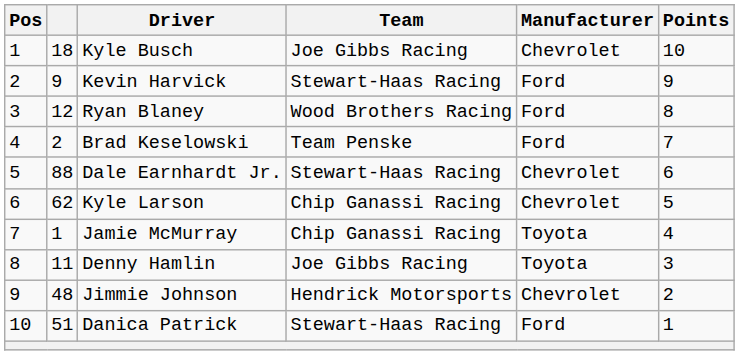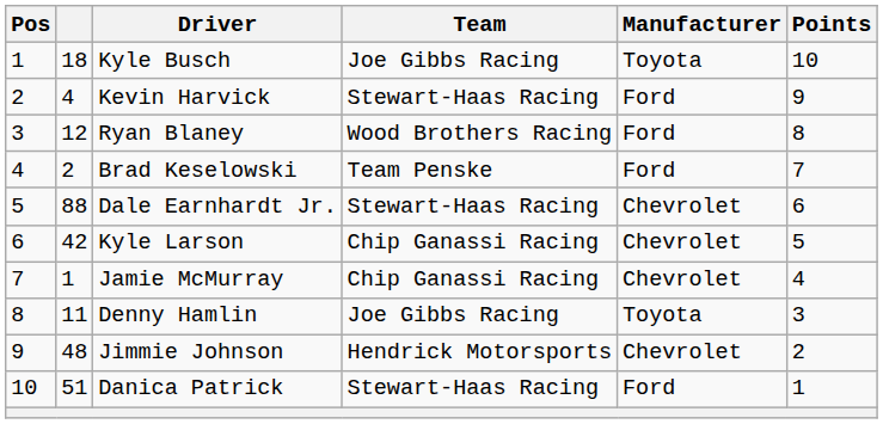 <table class="wikitable" style="font-size:98%">
 <tr>
 <th>Pos</th>
 <th></th>
 <th>Driver</th>
 <th>Team</th>
 <th>Manufacturer</th>
 <th>Points</th>
 </tr>
 <tr>
 <td>1</td>
 <td>18</td>
 <td>Kyle Busch</td>
 <td>Joe Gibbs Racing</td>
-<td>Chevrolet</td>
+<td>Toyota</td>
 <td>10</td>
 </tr>
 <tr>
 <td>2</td>
-<td>9</td>
+<td>4</td>
 <td>Kevin Harvick</td>
 <td>Stewart-Haas Racing</td>
 <td>Ford</td>
 <td>9</td>
 </tr>
 <tr>
 <td>3</td>
 <td>12</td>
 <td>Ryan Blaney</td>
 <td>Wood Brothers Racing</td>
 <td>Ford</td>
 <td>8</td>
 </tr>
 <tr>
 <td>4</td>
 <td>2</td>
 <td>Brad Keselowski</td>
 <td>Team Penske</td>
 <td>Ford</td>
 <td>7</td>
 </tr>
 <tr>
 <td>5</td>
 <td>88</td>
 <td>Dale Earnhardt Jr.</td>
 <td>Stewart-Haas Racing</td>
 <td>Chevrolet</td>
 <td>6</td>
 </tr>
 <tr>
 <td>6</td>
-<td>62</td>
+<td>42</td>
 <td>Kyle Larson</td>
 <td>Chip Ganassi Racing</td>
 <td>Chevrolet</td>
 <td>5</td>
 </tr>
 <tr>
 <td>7</td>
 <td>1</td>
 <td>Jamie McMurray</td>
 <td>Chip Ganassi Racing</td>
-<td>Toyota</td>
+<td>Chevrolet</td>
 <td>4</td>
 </tr>
 <tr>
 <td>8</td>
 <td>11</td>
 <td>Denny Hamlin</td>
 <td>Joe Gibbs Racing</td>
 <td>Toyota</td>
 <td>3</td>
 </tr>
 <tr>
 <td>9</td>
 <td>48</td>
 <td>Jimmie Johnson</td>
 <td>Hendrick Motorsports</td>
 <td>Chevrolet</td>
 <td>2</td>
 </tr>
 <tr>
 <td>10</td>
 <td>51</td>
 <td>Danica Patrick</td>
 <td>Stewart-Haas Racing</td>
 <td>Ford</td>
 <td>1</td>
 </tr>
 <tr>
 <th colspan="6"></th>
 </tr>
 </table>
